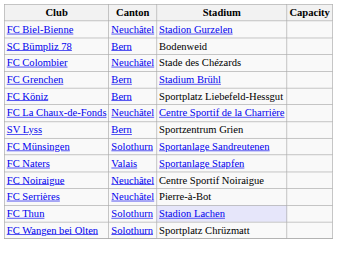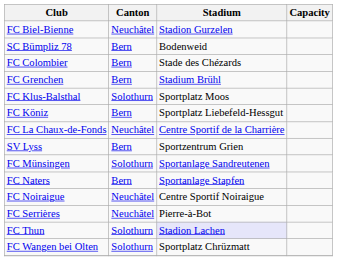 <table class="wikitable">
 <tr>
 <th>Club</th>
 <th>Canton</th>
 <th>Stadium</th>
 <th>Capacity</th>
 </tr>
 <tr>
 <td><a href='#'>FC Biel-Bienne</a></td>
 <td><a href='#'>Neuchâtel</a></td>
 <td><a href='#'>Stadion Gurzelen</a></td>
 <td></td>
 </tr>
 <tr>
 <td><a href='#'>SC Bümpliz 78</a></td>
 <td><a href='#'>Bern</a></td>
 <td>Bodenweid</td>
 <td></td>
 </tr>
 <tr>
 <td><a href='#'>FC Colombier</a></td>
-<td><a href='#'>Neuchâtel</a></td>
+<td><a href='#'>Bern</a></td>
 <td>Stade des Chézards</td>
 <td></td>
 </tr>
 <tr>
 <td><a href='#'>FC Grenchen</a></td>
 <td><a href='#'>Bern</a></td>
 <td><a href='#'>Stadium Brühl</a></td>
+<td></td>
+</tr>
+<tr>
+<td><a href='#'>FC Klus-Balsthal</a></td>
+<td><a href='#'>Solothurn</a></td>
+<td>Sportplatz Moos</td>
 <td></td>
 </tr>
 <tr>
 <td><a href='#'>FC Köniz</a></td>
 <td><a href='#'>Bern</a></td>
 <td>Sportplatz Liebefeld-Hessgut</td>
 <td></td>
 </tr>
 <tr>
 <td><a href='#'>FC La Chaux-de-Fonds</a></td>
 <td><a href='#'>Neuchâtel</a></td>
 <td><a href='#'>Centre Sportif de la Charrière</a></td>
 <td></td>
 </tr>
 <tr>
 <td><a href='#'>SV Lyss</a></td>
 <td><a href='#'>Bern</a></td>
 <td>Sportzentrum Grien</td>
 <td></td>
 </tr>
 <tr>
 <td><a href='#'>FC Münsingen</a></td>
 <td><a href='#'>Solothurn</a></td>
 <td><a href='#'>Sportanlage Sandreutenen</a></td>
 <td></td>
 </tr>
 <tr>
 <td><a href='#'>FC Naters</a></td>
-<td><a href='#'>Valais</a></td>
+<td><a href='#'>Bern</a></td>
 <td><a href='#'>Sportanlage Stapfen</a></td>
 <td></td>
 </tr>
 <tr>
 <td><a href='#'>FC Noiraigue</a></td>
 <td><a href='#'>Neuchâtel</a></td>
 <td>Centre Sportif Noiraigue</td>
 <td></td>
 </tr>
 <tr>
 <td><a href='#'>FC Serrières</a></td>
 <td><a href='#'>Neuchâtel</a></td>
 <td>Pierre-à-Bot</td>
 <td></td>
 </tr>
 <tr>
 <td><a href='#'>FC Thun</a></td>
 <td><a href='#'>Solothurn</a></td>
 <td style="background: lavender;"><a href='#'>Stadion Lachen</a></td>
 <td></td>
 </tr>
 <tr>
 <td><a href='#'>FC Wangen bei Olten</a></td>
 <td><a href='#'>Solothurn</a></td>
 <td>Sportplatz Chrüzmatt</td>
 <td></td>
 </tr>
 <tr>
 </tr>
 </table>
